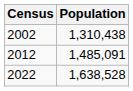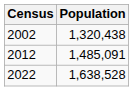 <table class="wikitable sortable">
 <tr>
 <th>Census</th>
 <th>Population</th>
 </tr>
 <tr>
 <td>2002</td>
-<td style="text-align:right;">1,310,438</td>
+<td style="text-align:right;">1,320,438</td>
 </tr>
 <tr>
 <td>2012</td>
 <td style="text-align:right;">1,485,091</td>
 </tr>
 <tr>
 <td>2022</td>
 <td style="text-align:right;">1,638,528</td>
 </tr>
 </table>
